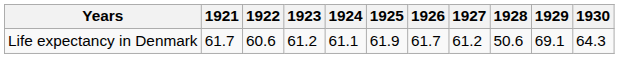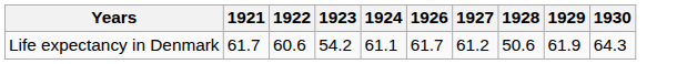 <table class="wikitable">
 <tr>
 <th>Years</th>
 <th>1921</th>
 <th>1922</th>
 <th>1923</th>
 <th>1924</th>
-<th>1925</th>
 <th>1926</th>
 <th>1927</th>
 <th>1928</th>
 <th>1929</th>
 <th>1930</th>
 </tr>
 <tr>
 <td>Life expectancy in Denmark</td>
 <td>61.7</td>
 <td>60.6</td>
-<td>61.2</td>
+<td>54.2</td>
 <td>61.1</td>
-<td>61.9</td>
 <td>61.7</td>
 <td>61.2</td>
 <td>50.6</td>
-<td>69.1</td>
+<td>61.9</td>
 <td>64.3</td>
 </tr>
 </table>
